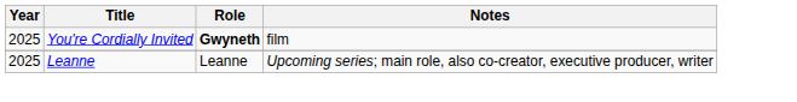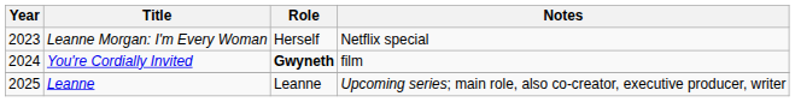 <table class="wikitable">
 <tr>
 <th>Year</th>
 <th>Title</th>
 <th>Role</th>
 <th>Notes</th>
 </tr>
 <tr>
-<td>2025</td>
+<td>2023</td>
+<td><em>Leanne Morgan: I'm Every Woman</em></td>
+<td>Herself</td>
+<td>Netflix special</td>
+</tr>
+<tr>
+<td>2024</td>
 <td><em><a href='#'>You're Cordially Invited</a></em></td>
 <td><strong>Gwyneth</strong></td>
 <td>film</td>
 </tr>
 <tr>
 </tr>
 <tr>
 <td>2025</td>
 <td><em><a href='#'>Leanne</a></em></td>
 <td>Leanne</td>
 <td><em>Upcoming series</em>; main role, also co-creator, executive producer, writer</td>
 </tr>
 </table>
